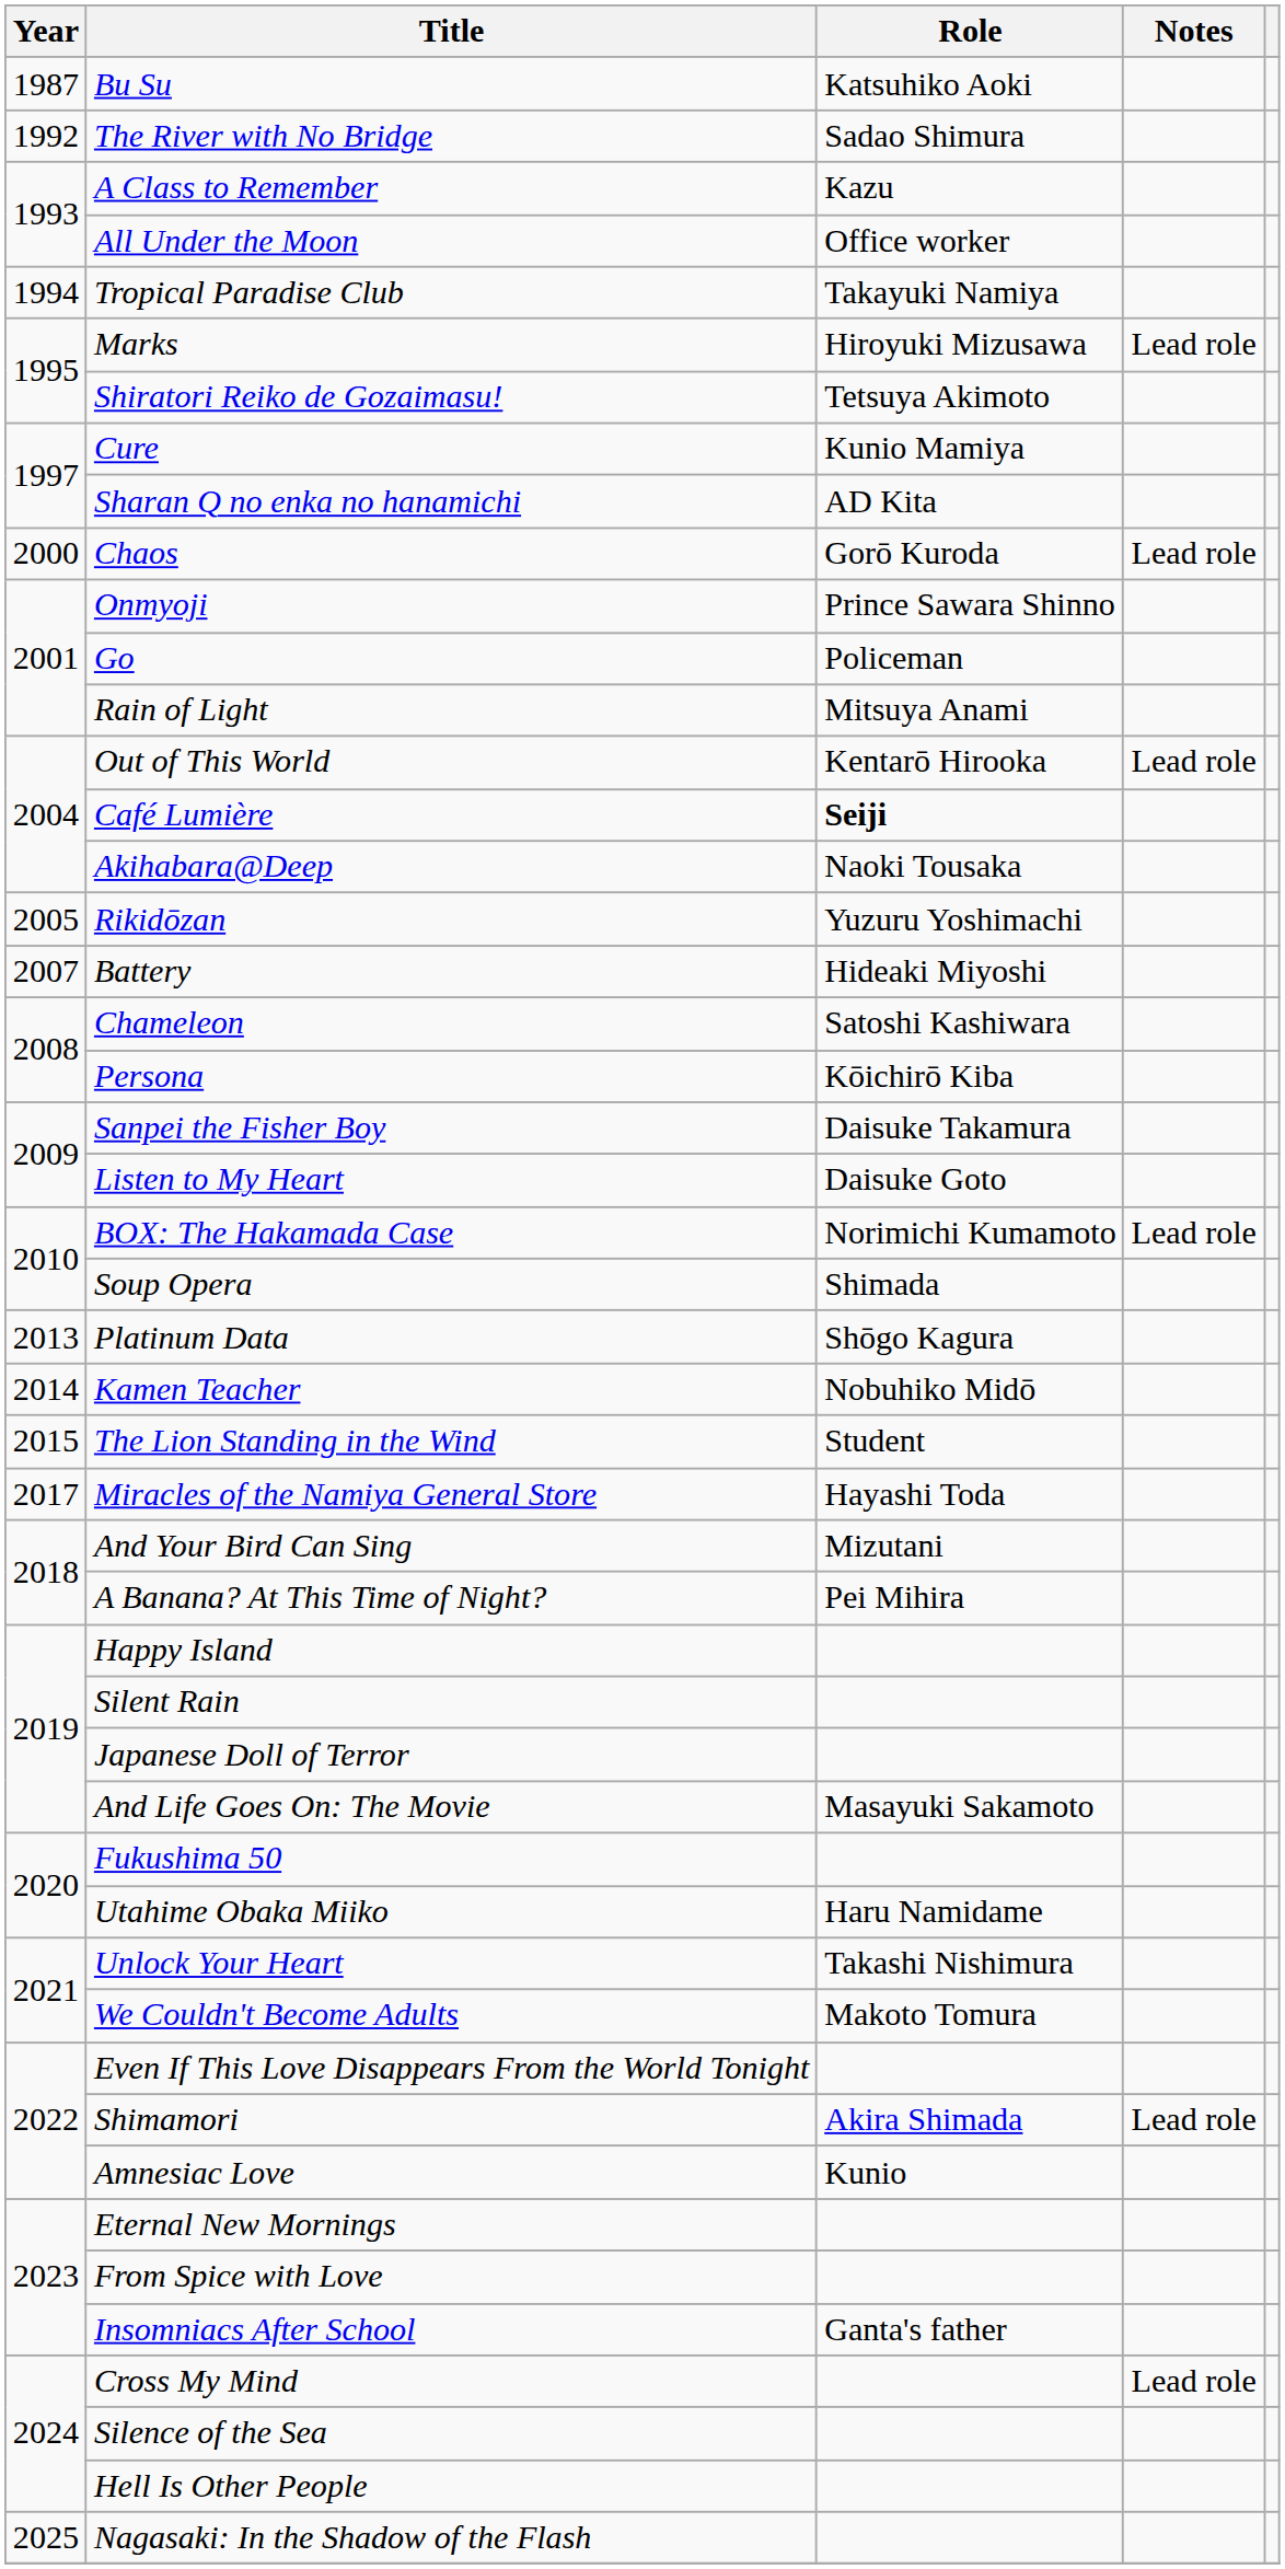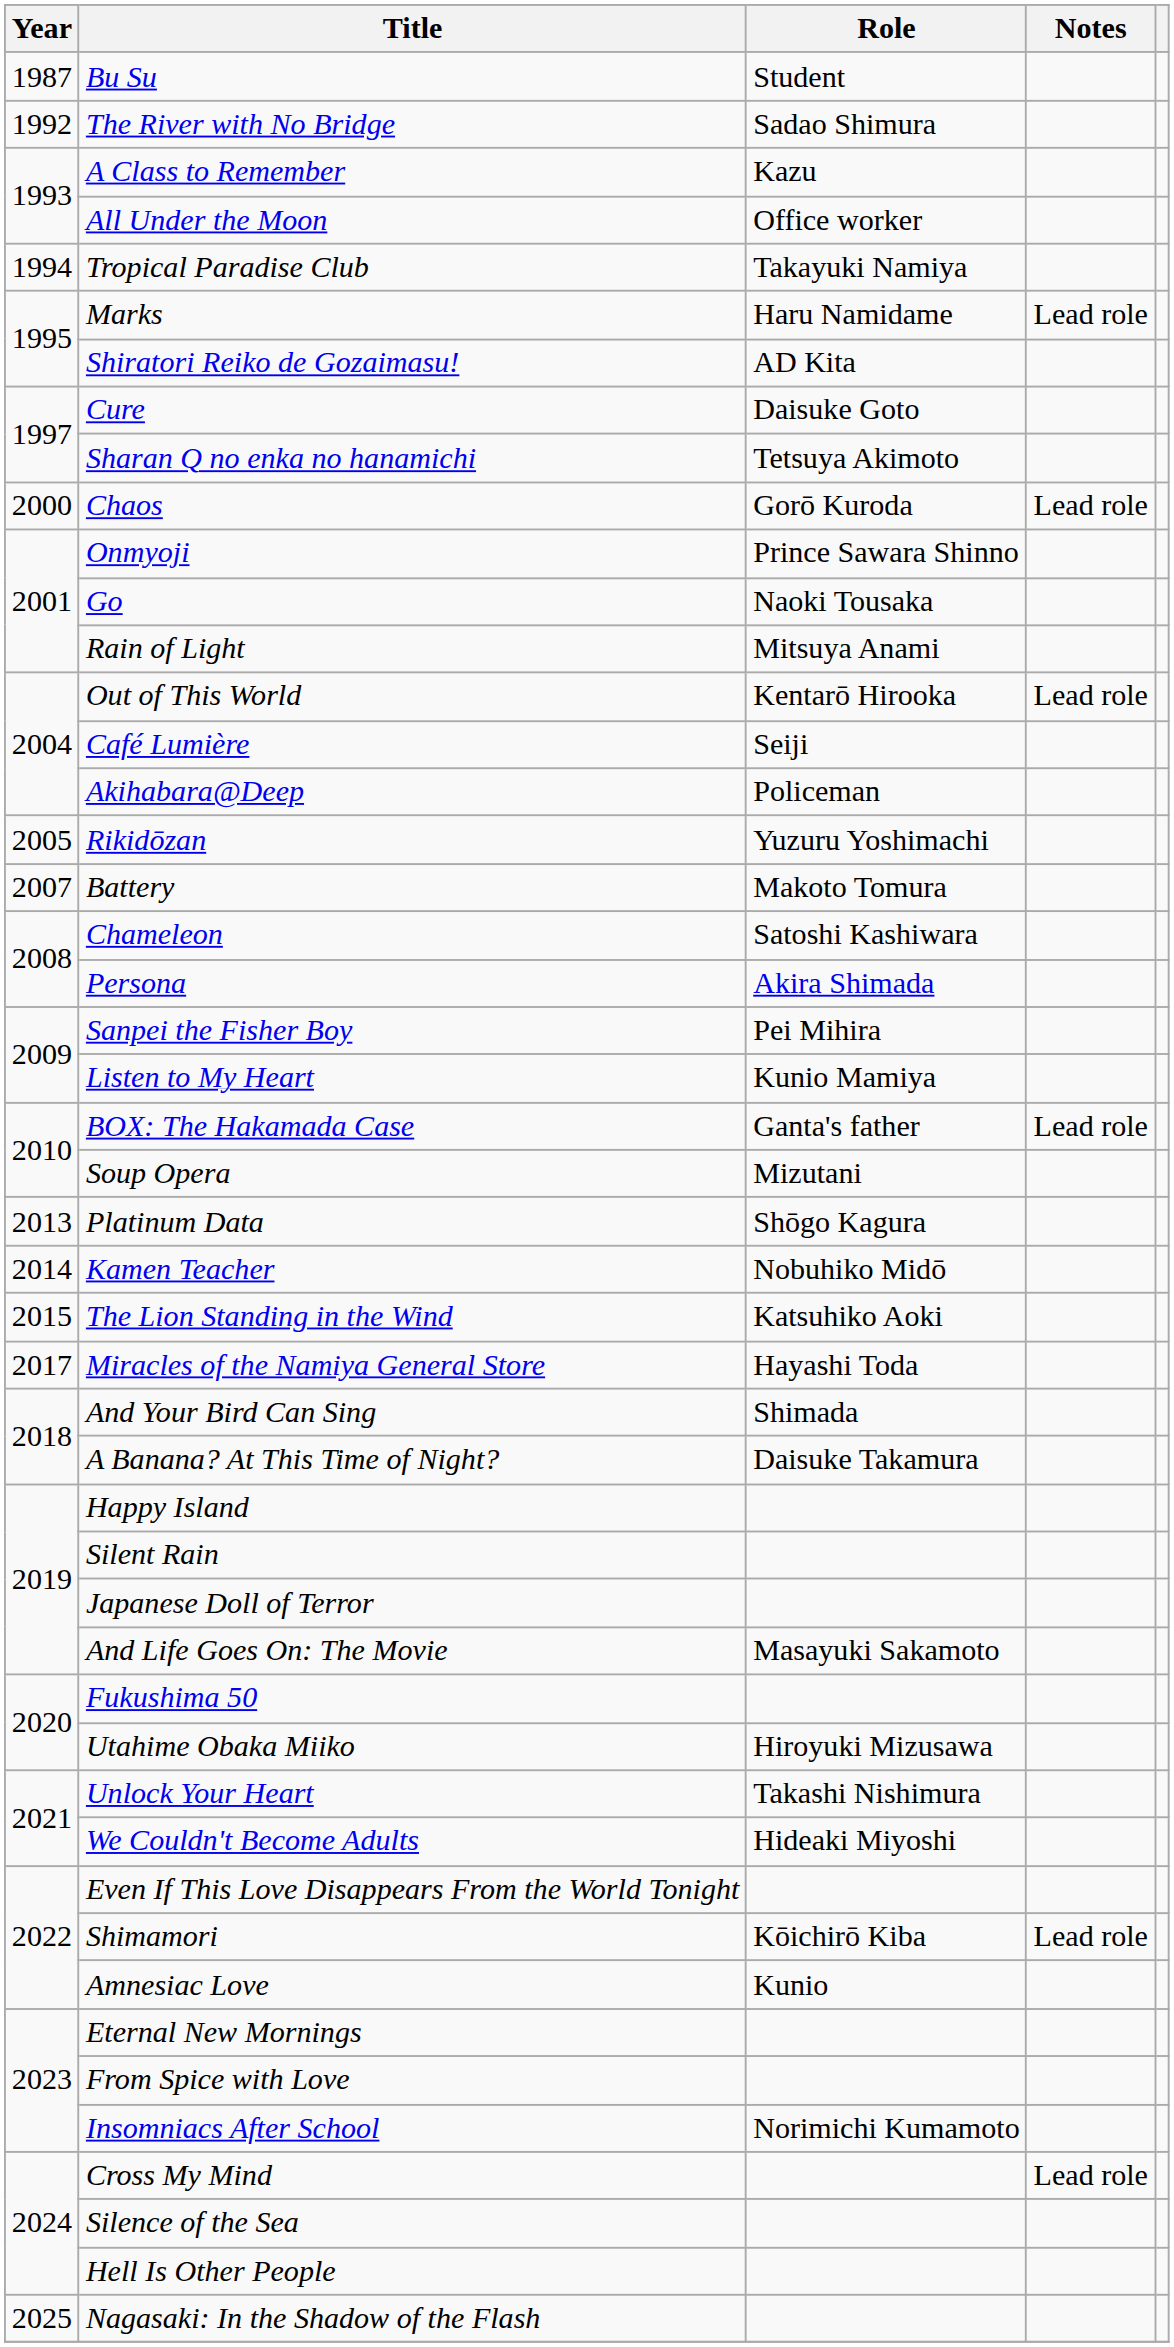 <table class="wikitable sortable">
 <tr>
 <th>Year</th>
 <th>Title</th>
 <th>Role</th>
 <th class="unsortable">Notes</th>
 <th class="unsortable"></th>
 </tr>
 <tr>
 <td>1987</td>
 <td><em><a href='#'>Bu Su</a></em></td>
-<td>Katsuhiko Aoki</td>
+<td>Student</td>
 <td></td>
 <td></td>
 </tr>
 <tr>
 <td>1992</td>
 <td><em><a href='#'>The River with No Bridge</a></em></td>
 <td>Sadao Shimura</td>
 <td></td>
 <td></td>
 </tr>
 <tr>
 <td rowspan=2>1993</td>
 <td><em><a href='#'>A Class to Remember</a></em></td>
 <td>Kazu</td>
 <td></td>
 <td></td>
 </tr>
 <tr>
 <td><em><a href='#'>All Under the Moon</a></em></td>
 <td>Office worker</td>
 <td></td>
 <td></td>
 </tr>
 <tr>
 <td>1994</td>
 <td><em>Tropical Paradise Club</em></td>
 <td>Takayuki Namiya</td>
 <td></td>
 <td></td>
 </tr>
 <tr>
 <td rowspan=2>1995</td>
 <td><em>Marks</em></td>
-<td>Hiroyuki Mizusawa</td>
+<td>Haru Namidame</td>
 <td>Lead role</td>
 <td></td>
 </tr>
 <tr>
 <td><em><a href='#'>Shiratori Reiko de Gozaimasu!</a></em></td>
-<td>Tetsuya Akimoto</td>
+<td>AD Kita</td>
 <td></td>
 <td></td>
 </tr>
 <tr>
 <td rowspan=2>1997</td>
 <td><em><a href='#'>Cure</a></em></td>
-<td>Kunio Mamiya</td>
+<td>Daisuke Goto</td>
 <td></td>
 <td></td>
 </tr>
 <tr>
 <td><em><a href='#'>Sharan Q no enka no hanamichi</a></em></td>
-<td>AD Kita</td>
+<td>Tetsuya Akimoto</td>
 <td></td>
 <td></td>
 </tr>
 <tr>
 <td>2000</td>
 <td><em><a href='#'>Chaos</a></em></td>
 <td>Gorō Kuroda</td>
 <td>Lead role</td>
 <td></td>
 </tr>
 <tr>
 <td rowspan=3>2001</td>
 <td><em><a href='#'>Onmyoji</a></em></td>
 <td>Prince Sawara Shinno</td>
 <td></td>
 <td></td>
 </tr>
 <tr>
 <td><em><a href='#'>Go</a></em></td>
-<td>Policeman</td>
+<td>Naoki Tousaka</td>
 <td></td>
 <td></td>
 </tr>
 <tr>
 <td><em>Rain of Light</em></td>
 <td>Mitsuya Anami</td>
 <td></td>
 <td></td>
 </tr>
 <tr>
 <td rowspan=3>2004</td>
 <td><em>Out of This World</em></td>
 <td>Kentarō Hirooka</td>
 <td>Lead role</td>
 <td></td>
 </tr>
 <tr>
 <td><em><a href='#'>Café Lumière</a></em></td>
-<td><strong>Seiji</strong></td>
+<td>Seiji</td>
 <td></td>
 <td></td>
 </tr>
 <tr>
 <td><em><a href='#'>Akihabara@Deep</a></em></td>
-<td>Naoki Tousaka</td>
+<td>Policeman</td>
 <td></td>
 <td></td>
 </tr>
 <tr>
 <td>2005</td>
 <td><em><a href='#'>Rikidōzan</a></em></td>
 <td>Yuzuru Yoshimachi</td>
 <td></td>
 <td></td>
 </tr>
 <tr>
 <td>2007</td>
 <td><em>Battery</em></td>
-<td>Hideaki Miyoshi</td>
+<td>Makoto Tomura</td>
 <td></td>
 <td></td>
 </tr>
 <tr>
 <td rowspan=2>2008</td>
 <td><em><a href='#'>Chameleon</a></em></td>
 <td>Satoshi Kashiwara</td>
 <td></td>
 <td></td>
 </tr>
 <tr>
 <td><em><a href='#'>Persona</a></em></td>
-<td>Kōichirō Kiba</td>
+<td><a href='#'>Akira Shimada</a></td>
 <td></td>
 <td></td>
 </tr>
 <tr>
 <td rowspan=2>2009</td>
 <td><em><a href='#'>Sanpei the Fisher Boy</a></em></td>
-<td>Daisuke Takamura</td>
+<td>Pei Mihira</td>
 <td></td>
 <td></td>
 </tr>
 <tr>
 <td><em><a href='#'>Listen to My Heart</a></em></td>
-<td>Daisuke Goto</td>
+<td>Kunio Mamiya</td>
 <td></td>
 <td></td>
 </tr>
 <tr>
 <td rowspan=2>2010</td>
 <td><em><a href='#'>BOX: The Hakamada Case</a></em></td>
-<td>Norimichi Kumamoto</td>
+<td>Ganta's father</td>
 <td>Lead role</td>
 <td></td>
 </tr>
 <tr>
 <td><em>Soup Opera</em></td>
-<td>Shimada</td>
+<td>Mizutani</td>
 <td></td>
 <td></td>
 </tr>
 <tr>
 <td>2013</td>
 <td><em>Platinum Data</em></td>
 <td>Shōgo Kagura</td>
 <td></td>
 <td></td>
 </tr>
 <tr>
 <td>2014</td>
 <td><em><a href='#'>Kamen Teacher</a></em></td>
 <td>Nobuhiko Midō</td>
 <td></td>
 <td></td>
 </tr>
 <tr>
 <td>2015</td>
 <td><em><a href='#'>The Lion Standing in the Wind</a></em></td>
-<td>Student</td>
+<td>Katsuhiko Aoki</td>
 <td></td>
 <td></td>
 </tr>
 <tr>
 <td>2017</td>
 <td><em><a href='#'>Miracles of the Namiya General Store</a></em></td>
 <td>Hayashi Toda</td>
 <td></td>
 <td></td>
 </tr>
 <tr>
 <td rowspan=2>2018</td>
 <td><em>And Your Bird Can Sing</em></td>
-<td>Mizutani</td>
+<td>Shimada</td>
 <td></td>
 <td></td>
 </tr>
 <tr>
 <td><em>A Banana? At This Time of Night?</em></td>
-<td>Pei Mihira</td>
+<td>Daisuke Takamura</td>
 <td></td>
 <td></td>
 </tr>
 <tr>
 <td rowspan=4>2019</td>
 <td><em>Happy Island</em></td>
 <td></td>
 <td></td>
 <td></td>
 </tr>
 <tr>
 <td><em>Silent Rain</em></td>
 <td></td>
 <td></td>
 <td></td>
 </tr>
 <tr>
 <td><em>Japanese Doll of Terror</em></td>
 <td></td>
 <td></td>
 <td></td>
 </tr>
 <tr>
 <td><em>And Life Goes On: The Movie</em></td>
 <td>Masayuki Sakamoto</td>
 <td></td>
 <td></td>
 </tr>
 <tr>
 <td rowspan=2>2020</td>
 <td><em><a href='#'>Fukushima 50</a></em></td>
 <td></td>
 <td></td>
 <td></td>
 </tr>
 <tr>
 <td><em>Utahime Obaka Miiko</em></td>
-<td>Haru Namidame</td>
+<td>Hiroyuki Mizusawa</td>
 <td></td>
 <td></td>
 </tr>
 <tr>
 <td rowspan=2>2021</td>
 <td><em><a href='#'>Unlock Your Heart</a></em></td>
 <td>Takashi Nishimura</td>
 <td></td>
 <td></td>
 </tr>
 <tr>
 <td><em><a href='#'>We Couldn't Become Adults</a></em></td>
-<td>Makoto Tomura</td>
+<td>Hideaki Miyoshi</td>
 <td></td>
 <td></td>
 </tr>
 <tr>
 <td rowspan=3>2022</td>
 <td><em>Even If This Love Disappears From the World Tonight</em></td>
 <td></td>
 <td></td>
 <td></td>
 </tr>
 <tr>
 <td><em>Shimamori</em></td>
-<td><a href='#'>Akira Shimada</a></td>
+<td>Kōichirō Kiba</td>
 <td>Lead role</td>
 <td></td>
 </tr>
 <tr>
 <td><em>Amnesiac Love</em></td>
 <td>Kunio</td>
 <td></td>
 <td></td>
 </tr>
 <tr>
 <td rowspan=3>2023</td>
 <td><em>Eternal New Mornings</em></td>
 <td></td>
 <td></td>
 <td></td>
 </tr>
 <tr>
 <td><em>From Spice with Love</em></td>
 <td></td>
 <td></td>
 <td></td>
 </tr>
 <tr>
 <td><em><a href='#'>Insomniacs After School</a></em></td>
-<td>Ganta's father</td>
+<td>Norimichi Kumamoto</td>
 <td></td>
 <td></td>
 </tr>
 <tr>
 <td rowspan=3>2024</td>
 <td><em>Cross My Mind</em></td>
 <td></td>
 <td>Lead role</td>
 <td></td>
 </tr>
 <tr>
 <td><em>Silence of the Sea</em></td>
 <td></td>
 <td></td>
 <td></td>
 </tr>
 <tr>
 <td><em>Hell Is Other People</em></td>
 <td></td>
 <td></td>
 <td></td>
 </tr>
 <tr>
 <td>2025</td>
 <td><em>Nagasaki: In the Shadow of the Flash</em></td>
 <td></td>
 <td></td>
 <td></td>
 </tr>
 <tr>
 </tr>
 </table>
